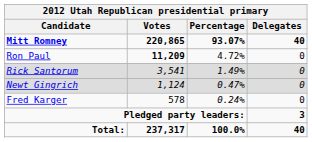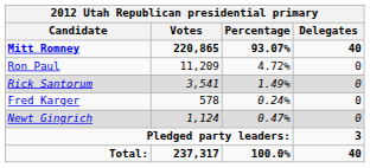 <table class="wikitable" style="font-size:95%;">
 <tr>
 <th colspan="4">2012 Utah Republican presidential primary</th>
 </tr>
 <tr>
 <th rowspan="1" width="160px">Candidate</th>
 <th rowspan="1" width="75px">Votes</th>
 <th rowspan="1" width="75px">Percentage</th>
 <th rowspan="1" width="75px">Delegates</th>
 </tr>
 <tr align="right" >
 <td align="left"> <strong><a href='#'>Mitt Romney</a></strong></td>
 <td><strong>220,865</strong></td>
 <td><strong>93.07%</strong></td>
 <td><strong>40</strong></td>
 </tr>
 <tr align="right">
 <td align="left"><a href='#'>Ron Paul</a></td>
-<td><strong>11,209</strong></td>
+<td>11,209</td>
 <td>4.72%</td>
 <td>0</td>
 </tr>
 <tr align="right" bgcolor=DDDDDD>
 <td align="left"><em><a href='#'>Rick Santorum</a></em></td>
 <td><em>3,541</em></td>
 <td><em>1.49%</em></td>
 <td><em>0</em></td>
 </tr>
+<tr align="right">
+<td align="left"><a href='#'>Fred Karger</a></td>
+<td>578</td>
+<td><em>0.24%</em></td>
+<td>0</td>
+</tr>
 <tr align="right" bgcolor=DDDDDD>
 <td align="left"><em><a href='#'>Newt Gingrich</a></em></td>
 <td><em>1,124</em></td>
 <td><em>0.47%</em></td>
 <td><em>0</em></td>
-</tr>
-<tr align="right">
-<td align="left"><a href='#'>Fred Karger</a></td>
-<td>578</td>
-<td><em>0.24%</em></td>
-<td>0</td>
 </tr>
 <tr align="right">
 <td colspan="3"><strong>Pledged party leaders:</strong></td>
 <td><strong>3</strong></td>
 </tr>
 <tr align="right">
 <td><strong>Total:</strong></td>
 <td><strong>237,317</strong></td>
 <td><strong>100.0%</strong></td>
 <td><strong>40</strong></td>
 </tr>
 </table>
